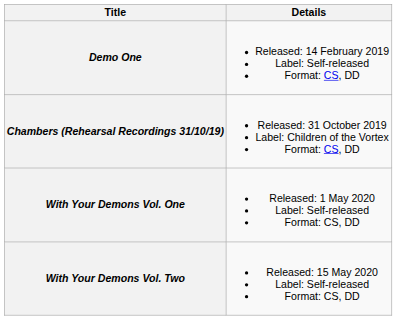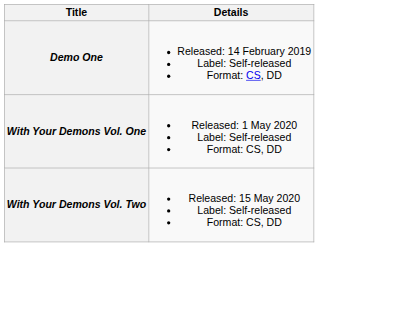 <table class="wikitable plainrowheaders" style="text-align:center;" border="1">
 <tr>
 <th>Title</th>
 <th>Details</th>
 </tr>
 <tr>
 <th scope="row"><em>Demo One</em></th>
 <td><br><ul><li>Released: 14 February 2019</li><li>Label: Self-released</li><li>Format: <a href='#'>CS</a>, DD</li></ul></td>
 </tr>
 <tr>
-<th scope="row"><em>Chambers (Rehearsal Recordings 31/10/19)</em></th>
-<td><br><ul><li>Released: 31 October 2019</li><li>Label: Children of the Vortex</li><li>Format: <a href='#'>CS</a>, DD</li></ul></td>
-</tr>
-<tr>
 <th scope="row"><em>With Your Demons Vol. One</em></th>
 <td><br><ul><li>Released: 1 May 2020</li><li>Label: Self-released</li><li>Format: CS, DD</li></ul></td>
 </tr>
 <tr>
 <th scope="row"><em>With Your Demons Vol. Two</em></th>
 <td><br><ul><li>Released: 15 May 2020</li><li>Label: Self-released</li><li>Format: CS, DD</li></ul></td>
 </tr>
 </table>
